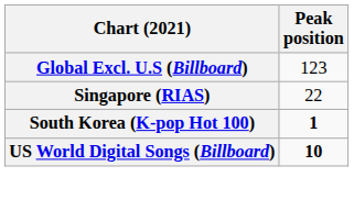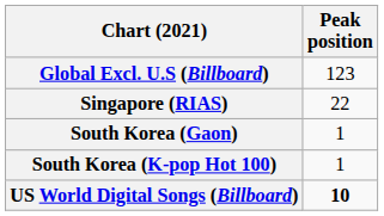 <table class="wikitable sortable plainrowheaders" style="text-align:center">
 <tr>
 <th scope="col">Chart (2021)</th>
 <th scope="col">Peak<br>position</th>
 </tr>
 <tr>
 <th scope="row"><a href='#'>Global Excl. U.S</a> (<em><a href='#'>Billboard</a></em>)</th>
 <td>123</td>
 </tr>
 <tr>
 <th scope="row">Singapore (<a href='#'>RIAS</a>)</th>
 <td>22</td>
 </tr>
 <tr>
+<th scope="row">South Korea (<a href='#'>Gaon</a>)</th>
+<td>1</td>
+</tr>
+<tr>
 <th scope="row">South Korea (<a href='#'>K-pop Hot 100</a>)</th>
-<td><strong>1</strong></td>
+<td>1</td>
 </tr>
 <tr>
 <th scope="row">US <a href='#'>World Digital Songs</a> (<em><a href='#'>Billboard</a></em>)</th>
 <td><strong>10</strong></td>
 </tr>
 </table>
